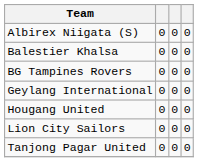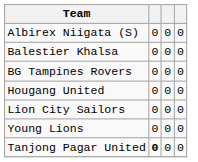 <table class="wikitable plainrowheaders sortable" style="font-size:80%">
 <tr>
 <th>Team</th>
 <th></th>
 <th></th>
 <th></th>
 </tr>
 <tr>
 <td>Albirex Niigata (S)</td>
 <td align="center" rowspan="1">0</td>
 <td align="center" rowspan="1">0</td>
 <td align="center" rowspan="1">0</td>
 </tr>
 <tr>
 <td>Balestier Khalsa</td>
 <td align="center" rowspan="1">0</td>
 <td align="center" rowspan="1">0</td>
 <td align="center" rowspan="1">0</td>
 </tr>
 <tr>
 <td>BG Tampines Rovers</td>
 <td align="center" rowspan="1">0</td>
 <td align="center" rowspan="1">0</td>
 <td align="center" rowspan="1">0</td>
 </tr>
 <tr>
-<td>Geylang International</td>
-<td align="center" rowspan="1">0</td>
-<td align="center" rowspan="1">0</td>
-<td align="center" rowspan="1">0</td>
-</tr>
-<tr>
 <td>Hougang United</td>
 <td align="center" rowspan="1">0</td>
 <td align="center" rowspan="1">0</td>
 <td align="center" rowspan="1">0</td>
 </tr>
 <tr>
 <td>Lion City Sailors</td>
 <td align="center" rowspan="1">0</td>
 <td align="center" rowspan="1">0</td>
 <td align="center" rowspan="1">0</td>
 </tr>
 <tr>
+<td>Young Lions</td>
+<td align="center" rowspan="1">0</td>
+<td align="center" rowspan="1">0</td>
+<td align="center" rowspan="1">0</td>
+</tr>
+<tr>
 <td>Tanjong Pagar United</td>
-<td align="center" rowspan="1">0</td>
+<td align="center" rowspan="1"><strong>0</strong></td>
 <td align="center" rowspan="1">0</td>
 <td align="center" rowspan="1">0</td>
 </tr>
 <tr>
 </tr>
 </table>
